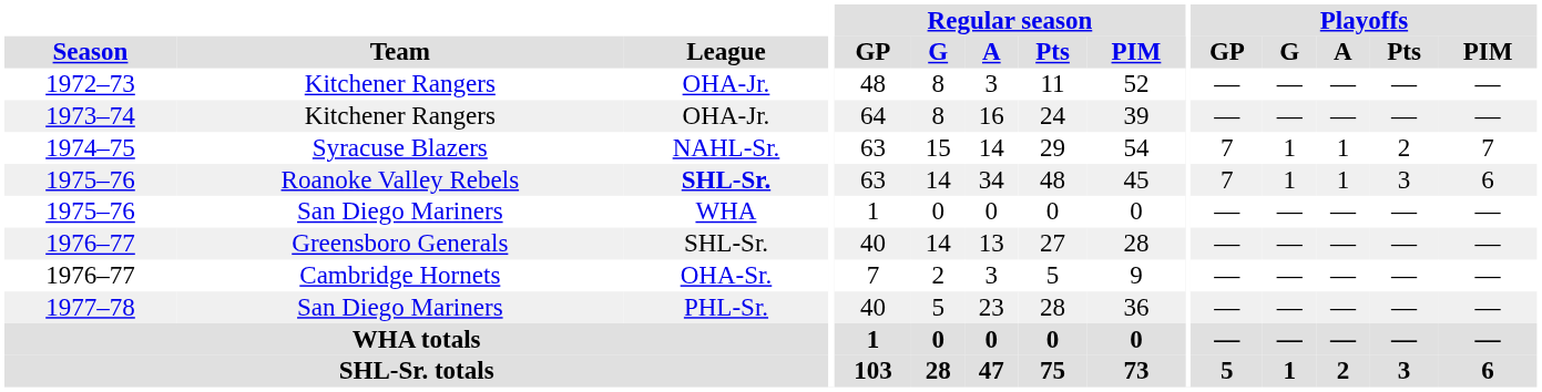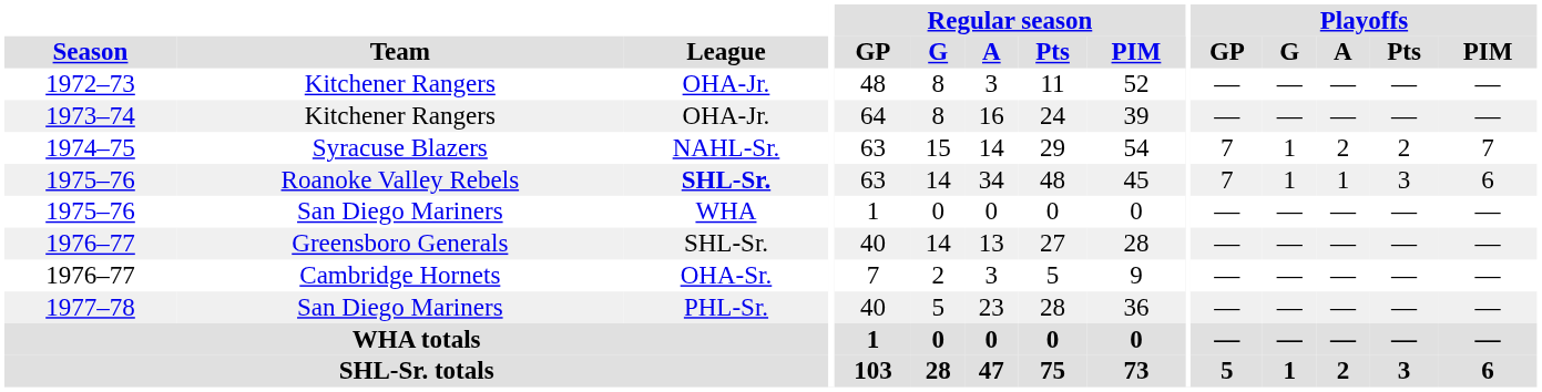 <table border="0" cellpadding="1" cellspacing="0" style="text-align:center; width:60em">
 <tr bgcolor="#e0e0e0">
 <th colspan="3" bgcolor="#ffffff"></th>
 <th rowspan="99" bgcolor="#ffffff"></th>
 <th colspan="5"><a href='#'>Regular season</a></th>
 <th rowspan="99" bgcolor="#ffffff"></th>
 <th colspan="5"><a href='#'>Playoffs</a></th>
 </tr>
 <tr bgcolor="#e0e0e0">
 <th><a href='#'>Season</a></th>
 <th>Team</th>
 <th>League</th>
 <th>GP</th>
 <th><a href='#'>G</a></th>
 <th><a href='#'>A</a></th>
 <th><a href='#'>Pts</a></th>
 <th><a href='#'>PIM</a></th>
 <th>GP</th>
 <th>G</th>
 <th>A</th>
 <th>Pts</th>
 <th>PIM</th>
 </tr>
 <tr>
 <td><a href='#'>1972–73</a></td>
 <td><a href='#'>Kitchener Rangers</a></td>
 <td><a href='#'>OHA-Jr.</a></td>
 <td>48</td>
 <td>8</td>
 <td>3</td>
 <td>11</td>
 <td>52</td>
 <td>—</td>
 <td>—</td>
 <td>—</td>
 <td>—</td>
 <td>—</td>
 </tr>
 <tr bgcolor="#f0f0f0">
 <td><a href='#'>1973–74</a></td>
 <td>Kitchener Rangers</td>
 <td>OHA-Jr.</td>
 <td>64</td>
 <td>8</td>
 <td>16</td>
 <td>24</td>
 <td>39</td>
 <td>—</td>
 <td>—</td>
 <td>—</td>
 <td>—</td>
 <td>—</td>
 </tr>
 <tr>
 <td><a href='#'>1974–75</a></td>
 <td><a href='#'>Syracuse Blazers</a></td>
 <td><a href='#'>NAHL-Sr.</a></td>
 <td>63</td>
 <td>15</td>
 <td>14</td>
 <td>29</td>
 <td>54</td>
 <td>7</td>
 <td>1</td>
-<td>1</td>
+<td>2</td>
 <td>2</td>
 <td>7</td>
 </tr>
 <tr bgcolor="#f0f0f0">
 <td><a href='#'>1975–76</a></td>
 <td><a href='#'>Roanoke Valley Rebels</a></td>
 <td><strong><a href='#'>SHL-Sr.</a></strong></td>
 <td>63</td>
 <td>14</td>
 <td>34</td>
 <td>48</td>
 <td>45</td>
 <td>7</td>
 <td>1</td>
 <td>1</td>
 <td>3</td>
 <td>6</td>
 </tr>
 <tr>
 <td><a href='#'>1975–76</a></td>
 <td><a href='#'>San Diego Mariners</a></td>
 <td><a href='#'>WHA</a></td>
 <td>1</td>
 <td>0</td>
 <td>0</td>
 <td>0</td>
 <td>0</td>
 <td>—</td>
 <td>—</td>
 <td>—</td>
 <td>—</td>
 <td>—</td>
 </tr>
 <tr bgcolor="#f0f0f0">
 <td><a href='#'>1976–77</a></td>
 <td><a href='#'>Greensboro Generals</a></td>
 <td>SHL-Sr.</td>
 <td>40</td>
 <td>14</td>
 <td>13</td>
 <td>27</td>
 <td>28</td>
 <td>—</td>
 <td>—</td>
 <td>—</td>
 <td>—</td>
 <td>—</td>
 </tr>
 <tr>
 <td>1976–77</td>
 <td><a href='#'>Cambridge Hornets</a></td>
 <td><a href='#'>OHA-Sr.</a></td>
 <td>7</td>
 <td>2</td>
 <td>3</td>
 <td>5</td>
 <td>9</td>
 <td>—</td>
 <td>—</td>
 <td>—</td>
 <td>—</td>
 <td>—</td>
 </tr>
 <tr bgcolor="#f0f0f0">
 <td><a href='#'>1977–78</a></td>
 <td><a href='#'>San Diego Mariners</a></td>
 <td><a href='#'>PHL-Sr.</a></td>
 <td>40</td>
 <td>5</td>
 <td>23</td>
 <td>28</td>
 <td>36</td>
 <td>—</td>
 <td>—</td>
 <td>—</td>
 <td>—</td>
 <td>—</td>
 </tr>
 <tr>
 </tr>
 <tr ALIGN="center" bgcolor="#e0e0e0">
 <th colspan="3">WHA totals</th>
 <th ALIGN="center">1</th>
 <th ALIGN="center">0</th>
 <th ALIGN="center">0</th>
 <th ALIGN="center">0</th>
 <th ALIGN="center">0</th>
 <th ALIGN="center">—</th>
 <th ALIGN="center">—</th>
 <th ALIGN="center">—</th>
 <th ALIGN="center">—</th>
 <th ALIGN="center">—</th>
 </tr>
 <tr>
 </tr>
 <tr ALIGN="center" bgcolor="#e0e0e0">
 <th colspan="3">SHL-Sr. totals</th>
 <th ALIGN="center">103</th>
 <th ALIGN="center">28</th>
 <th ALIGN="center">47</th>
 <th ALIGN="center">75</th>
 <th ALIGN="center">73</th>
 <th ALIGN="center">5</th>
 <th ALIGN="center">1</th>
 <th ALIGN="center">2</th>
 <th ALIGN="center">3</th>
 <th ALIGN="center">6</th>
 </tr>
 </table>
